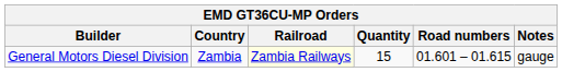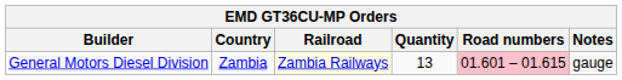 <table class="wikitable">
 <tr>
 <th colspan="6">EMD GT36CU-MP Orders</th>
 </tr>
 <tr>
 <th>Builder</th>
 <th>Country</th>
 <th>Railroad</th>
 <th>Quantity</th>
 <th>Road numbers</th>
 <th>Notes</th>
 </tr>
 <tr align="center">
 <td><a href='#'>General Motors Diesel Division</a></td>
 <td><a href='#'>Zambia</a></td>
 <td style="background: lightyellow;"><a href='#'>Zambia Railways</a></td>
-<td>15</td>
-<td>01.601 – 01.615</td>
+<td>13</td>
+<td style="background: pink;">01.601 – 01.615</td>
 <td> gauge</td>
 </tr>
 </table>
